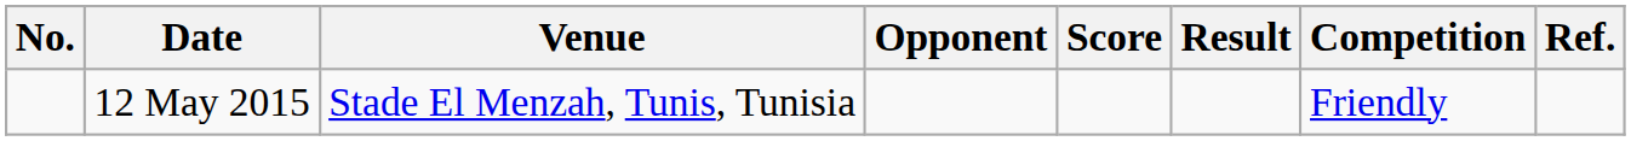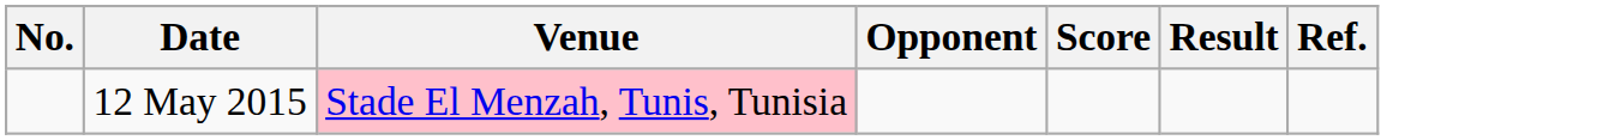 <table class="wikitable">
 <tr>
 <th>No.</th>
 <th>Date</th>
 <th>Venue</th>
 <th>Opponent</th>
 <th>Score</th>
 <th>Result</th>
-<th>Competition</th>
 <th>Ref.</th>
 </tr>
 <tr>
 <td></td>
 <td>12 May 2015</td>
-<td><a href='#'>Stade El Menzah</a>, <a href='#'>Tunis</a>, Tunisia</td>
+<td style="background: pink;"><a href='#'>Stade El Menzah</a>, <a href='#'>Tunis</a>, Tunisia</td>
 <td></td>
 <td></td>
 <td></td>
-<td><a href='#'>Friendly</a></td>
 <td></td>
 </tr>
 </table>
